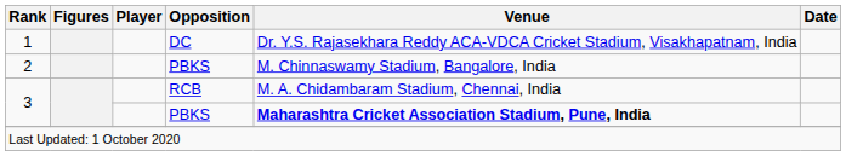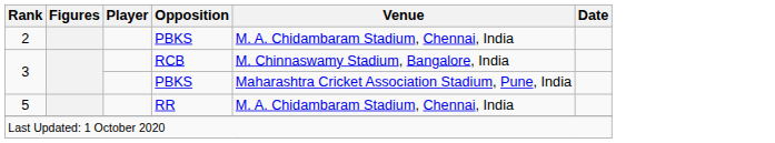 <table class="wikitable">
 <tr>
 <th>Rank</th>
 <th>Figures</th>
 <th>Player</th>
 <th>Opposition</th>
 <th>Venue</th>
 <th>Date</th>
 </tr>
 <tr>
-<td align=center>1</td>
-<th scope=row style=text-align:center;></th>
-<td></td>
-<td><a href='#'>DC</a></td>
-<td><a href='#'>Dr. Y.S. Rajasekhara Reddy ACA-VDCA Cricket Stadium</a>, <a href='#'>Visakhapatnam</a>, India</td>
-<td></td>
-</tr>
-<tr>
 <td align=center>2</td>
 <th scope=row style=text-align:center;></th>
 <td></td>
 <td><a href='#'>PBKS</a></td>
-<td><a href='#'>M. Chinnaswamy Stadium</a>, <a href='#'>Bangalore</a>, India</td>
+<td><a href='#'>M. A. Chidambaram Stadium</a>, <a href='#'>Chennai</a>, India</td>
 <td></td>
 </tr>
 <tr>
 <td align=center rowspan=2>3</td>
 <th scope=row style=text-align:center; rowspan=2></th>
 <td></td>
 <td><a href='#'>RCB</a></td>
-<td><a href='#'>M. A. Chidambaram Stadium</a>, <a href='#'>Chennai</a>, India</td>
+<td><a href='#'>M. Chinnaswamy Stadium</a>, <a href='#'>Bangalore</a>, India</td>
 <td></td>
 </tr>
 <tr>
 <td></td>
 <td><a href='#'>PBKS</a></td>
-<td><strong><a href='#'>Maharashtra Cricket Association Stadium</a>, <a href='#'>Pune</a>, India</strong></td>
+<td><a href='#'>Maharashtra Cricket Association Stadium</a>, <a href='#'>Pune</a>, India</td>
+<td></td>
+</tr>
+<tr>
+<td align=center>5</td>
+<th scope=row style=text-align:center;></th>
+<td></td>
+<td><a href='#'>RR</a></td>
+<td><a href='#'>M. A. Chidambaram Stadium</a>, <a href='#'>Chennai</a>, India</td>
 <td></td>
 </tr>
 <tr>
 </tr>
 <tr class=sortbottom>
 <td colspan=6><small>Last Updated: 1 October 2020</small></td>
 </tr>
 </table>
